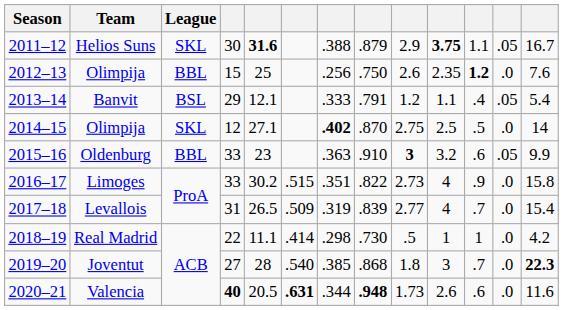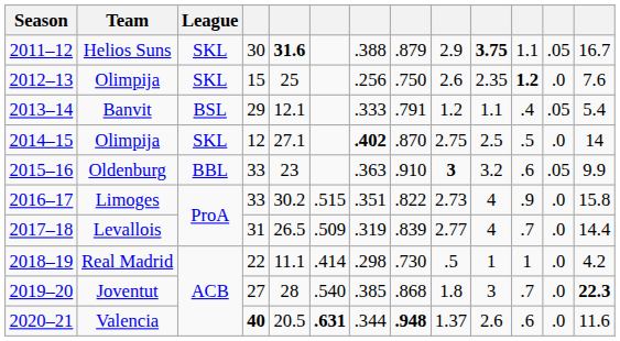 <table class="wikitable sortable" style="font-size:95%; text-align:center;">
 <tr>
 <th>Season</th>
 <th>Team</th>
 <th>League</th>
 <th></th>
 <th></th>
 <th></th>
 <th></th>
 <th></th>
 <th></th>
 <th></th>
 <th></th>
 <th></th>
 <th></th>
 </tr>
 <tr>
 <td><a href='#'>2011–12</a></td>
 <td><a href='#'>Helios Suns</a></td>
 <td><a href='#'>SKL</a></td>
 <td>30</td>
 <td><strong>31.6</strong></td>
 <td></td>
 <td>.388</td>
 <td>.879</td>
 <td>2.9</td>
 <td><strong>3.75</strong></td>
 <td>1.1</td>
 <td>.05</td>
 <td>16.7</td>
 </tr>
 <tr>
 <td><a href='#'>2012–13</a></td>
 <td><a href='#'>Olimpija</a></td>
-<td><a href='#'>BBL</a></td>
+<td><a href='#'>SKL</a></td>
 <td>15</td>
 <td>25</td>
 <td></td>
 <td>.256</td>
 <td>.750</td>
 <td>2.6</td>
 <td>2.35</td>
 <td><strong>1.2</strong></td>
 <td>.0</td>
 <td>7.6</td>
 </tr>
 <tr>
 <td><a href='#'>2013–14</a></td>
 <td><a href='#'>Banvit</a></td>
 <td><a href='#'>BSL</a></td>
 <td>29</td>
 <td>12.1</td>
 <td></td>
 <td>.333</td>
 <td>.791</td>
 <td>1.2</td>
 <td>1.1</td>
 <td>.4</td>
 <td>.05</td>
 <td>5.4</td>
 </tr>
 <tr>
 <td><a href='#'>2014–15</a></td>
 <td><a href='#'>Olimpija</a></td>
 <td><a href='#'>SKL</a></td>
 <td>12</td>
 <td>27.1</td>
 <td></td>
 <td><strong>.402</strong></td>
 <td>.870</td>
 <td>2.75</td>
 <td>2.5</td>
 <td>.5</td>
 <td>.0</td>
 <td>14</td>
 </tr>
 <tr>
 <td><a href='#'>2015–16</a></td>
 <td><a href='#'>Oldenburg</a></td>
 <td><a href='#'>BBL</a></td>
 <td>33</td>
 <td>23</td>
 <td></td>
 <td>.363</td>
 <td>.910</td>
 <td><strong>3</strong></td>
 <td>3.2</td>
 <td>.6</td>
 <td>.05</td>
 <td>9.9</td>
 </tr>
 <tr>
 <td><a href='#'>2016–17</a></td>
 <td><a href='#'>Limoges</a></td>
 <td rowspan="2"><a href='#'>ProA</a></td>
 <td>33</td>
 <td>30.2</td>
 <td>.515</td>
 <td>.351</td>
 <td>.822</td>
 <td>2.73</td>
 <td>4</td>
 <td>.9</td>
 <td>.0</td>
 <td>15.8</td>
 </tr>
 <tr>
 <td><a href='#'>2017–18</a></td>
 <td><a href='#'>Levallois</a></td>
 <td>31</td>
 <td>26.5</td>
 <td>.509</td>
 <td>.319</td>
 <td>.839</td>
 <td>2.77</td>
 <td>4</td>
 <td>.7</td>
 <td>.0</td>
-<td>15.4</td>
+<td>14.4</td>
 </tr>
 <tr>
 <td><a href='#'>2018–19</a></td>
 <td><a href='#'>Real Madrid</a></td>
 <td rowspan="3"><a href='#'>ACB</a></td>
 <td>22</td>
 <td>11.1</td>
 <td>.414</td>
 <td>.298</td>
 <td>.730</td>
 <td>.5</td>
 <td>1</td>
 <td>1</td>
 <td>.0</td>
 <td>4.2</td>
 </tr>
 <tr>
 <td><a href='#'>2019–20</a></td>
 <td><a href='#'>Joventut</a></td>
 <td>27</td>
 <td>28</td>
 <td>.540</td>
 <td>.385</td>
 <td>.868</td>
 <td>1.8</td>
 <td>3</td>
 <td>.7</td>
 <td>.0</td>
 <td><strong>22.3</strong></td>
 </tr>
 <tr>
 <td><a href='#'>2020–21</a></td>
 <td><a href='#'>Valencia</a></td>
 <td><strong>40</strong></td>
 <td>20.5</td>
 <td><strong>.631</strong></td>
 <td>.344</td>
 <td><strong>.948</strong></td>
-<td>1.73</td>
+<td>1.37</td>
 <td>2.6</td>
 <td>.6</td>
 <td>.0</td>
 <td>11.6</td>
 </tr>
 </table>
